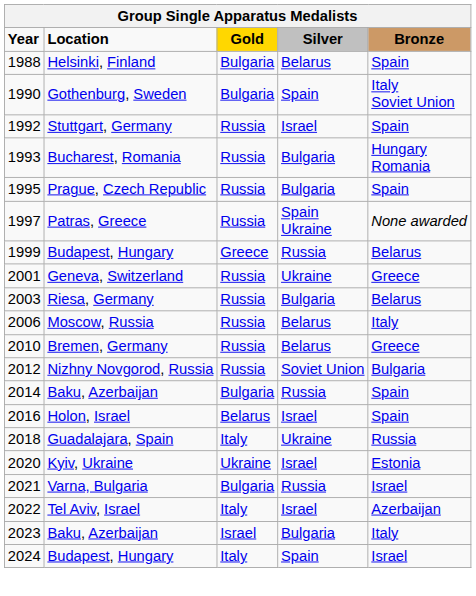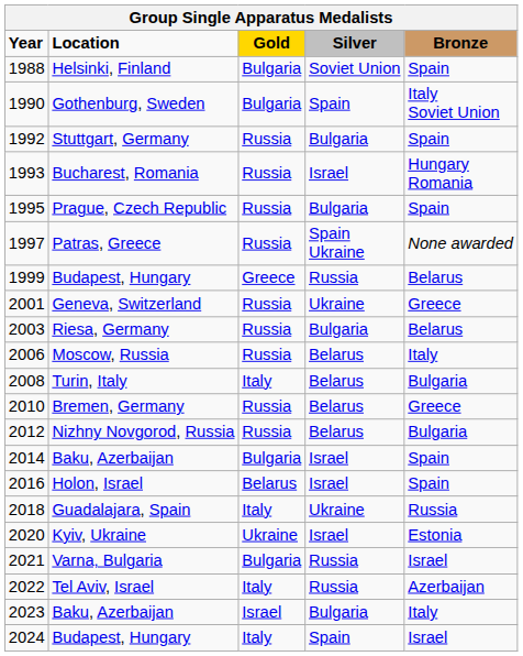 <table class="wikitable">
 <tr>
 <th colspan=5 align="center"><strong>Group Single Apparatus Medalists</strong></th>
 </tr>
 <tr>
 <td><strong>Year</strong></td>
 <td><strong>Location</strong></td>
 <td style="text-align:center;background-color:gold;"><strong>Gold</strong></td>
 <td style="text-align:center;background-color:silver;"><strong>Silver</strong></td>
 <td style="text-align:center;background-color:#CC9966;"><strong>Bronze</strong></td>
 </tr>
 <tr>
 <td>1988</td>
 <td> <a href='#'>Helsinki</a>, <a href='#'>Finland</a></td>
 <td> <a href='#'>Bulgaria</a></td>
-<td> <a href='#'>Belarus</a></td>
+<td> <a href='#'>Soviet Union</a></td>
 <td> <a href='#'>Spain</a></td>
 </tr>
 <tr>
 <td>1990</td>
 <td> <a href='#'>Gothenburg</a>, <a href='#'>Sweden</a></td>
 <td> <a href='#'>Bulgaria</a></td>
 <td> <a href='#'>Spain</a></td>
 <td> <a href='#'>Italy</a><br> <a href='#'>Soviet Union</a></td>
 </tr>
 <tr>
 <td>1992</td>
 <td> <a href='#'>Stuttgart</a>, <a href='#'>Germany</a></td>
 <td> <a href='#'>Russia</a></td>
-<td> <a href='#'>Israel</a></td>
+<td> <a href='#'>Bulgaria</a></td>
 <td> <a href='#'>Spain</a></td>
 </tr>
 <tr>
 <td>1993</td>
 <td> <a href='#'>Bucharest</a>, <a href='#'>Romania</a></td>
 <td> <a href='#'>Russia</a></td>
-<td> <a href='#'>Bulgaria</a></td>
+<td> <a href='#'>Israel</a></td>
 <td> <a href='#'>Hungary</a><br> <a href='#'>Romania</a></td>
 </tr>
 <tr>
 <td>1995</td>
 <td> <a href='#'>Prague</a>, <a href='#'>Czech Republic</a></td>
 <td> <a href='#'>Russia</a></td>
 <td> <a href='#'>Bulgaria</a></td>
 <td> <a href='#'>Spain</a></td>
 </tr>
 <tr>
 <td>1997</td>
 <td> <a href='#'>Patras</a>, <a href='#'>Greece</a></td>
 <td> <a href='#'>Russia</a></td>
 <td> <a href='#'>Spain</a><br> <a href='#'>Ukraine</a></td>
 <td><em>None awarded</em></td>
 </tr>
 <tr>
 <td>1999</td>
 <td> <a href='#'>Budapest</a>, <a href='#'>Hungary</a></td>
 <td> <a href='#'>Greece</a></td>
 <td> <a href='#'>Russia</a></td>
 <td> <a href='#'>Belarus</a></td>
 </tr>
 <tr>
 <td>2001</td>
 <td> <a href='#'>Geneva</a>, <a href='#'>Switzerland</a></td>
 <td> <a href='#'>Russia</a></td>
 <td> <a href='#'>Ukraine</a></td>
 <td> <a href='#'>Greece</a></td>
 </tr>
 <tr>
 <td>2003</td>
 <td> <a href='#'>Riesa</a>, <a href='#'>Germany</a></td>
 <td> <a href='#'>Russia</a></td>
 <td> <a href='#'>Bulgaria</a></td>
 <td> <a href='#'>Belarus</a></td>
 </tr>
 <tr>
 <td>2006</td>
 <td> <a href='#'>Moscow</a>, <a href='#'>Russia</a></td>
 <td> <a href='#'>Russia</a></td>
 <td> <a href='#'>Belarus</a></td>
 <td> <a href='#'>Italy</a></td>
 </tr>
 <tr>
+<td>2008</td>
+<td> <a href='#'>Turin</a>, <a href='#'>Italy</a></td>
+<td> <a href='#'>Italy</a></td>
+<td> <a href='#'>Belarus</a></td>
+<td> <a href='#'>Bulgaria</a></td>
+</tr>
+<tr>
 <td>2010</td>
 <td> <a href='#'>Bremen</a>, <a href='#'>Germany</a></td>
 <td> <a href='#'>Russia</a></td>
 <td> <a href='#'>Belarus</a></td>
 <td> <a href='#'>Greece</a></td>
 </tr>
 <tr>
 <td>2012</td>
 <td> <a href='#'>Nizhny Novgorod</a>, <a href='#'>Russia</a></td>
 <td> <a href='#'>Russia</a></td>
-<td> <a href='#'>Soviet Union</a></td>
+<td> <a href='#'>Belarus</a></td>
 <td> <a href='#'>Bulgaria</a></td>
 </tr>
 <tr>
 <td>2014</td>
 <td> <a href='#'>Baku</a>, <a href='#'>Azerbaijan</a></td>
 <td> <a href='#'>Bulgaria</a></td>
-<td> <a href='#'>Russia</a></td>
+<td> <a href='#'>Israel</a></td>
 <td> <a href='#'>Spain</a></td>
 </tr>
 <tr>
 <td>2016</td>
 <td> <a href='#'>Holon</a>, <a href='#'>Israel</a></td>
 <td> <a href='#'>Belarus</a></td>
 <td> <a href='#'>Israel</a></td>
 <td> <a href='#'>Spain</a></td>
 </tr>
 <tr>
 <td>2018</td>
 <td> <a href='#'>Guadalajara</a>, <a href='#'>Spain</a></td>
 <td> <a href='#'>Italy</a></td>
 <td> <a href='#'>Ukraine</a></td>
 <td> <a href='#'>Russia</a></td>
 </tr>
 <tr>
 <td>2020</td>
 <td> <a href='#'>Kyiv</a>, <a href='#'>Ukraine</a></td>
 <td> <a href='#'>Ukraine</a></td>
 <td> <a href='#'>Israel</a></td>
 <td> <a href='#'>Estonia</a></td>
 </tr>
 <tr>
 <td>2021</td>
 <td> <a href='#'>Varna, Bulgaria</a></td>
 <td> <a href='#'>Bulgaria</a></td>
 <td> <a href='#'>Russia</a></td>
 <td> <a href='#'>Israel</a></td>
 </tr>
 <tr>
 <td>2022</td>
 <td> <a href='#'>Tel Aviv</a>, <a href='#'>Israel</a></td>
 <td> <a href='#'>Italy</a></td>
-<td> <a href='#'>Israel</a></td>
+<td> <a href='#'>Russia</a></td>
 <td> <a href='#'>Azerbaijan</a></td>
 </tr>
 <tr>
 <td>2023</td>
 <td> <a href='#'>Baku</a>, <a href='#'>Azerbaijan</a></td>
 <td> <a href='#'>Israel</a></td>
 <td> <a href='#'>Bulgaria</a></td>
 <td> <a href='#'>Italy</a></td>
 </tr>
 <tr>
 <td>2024</td>
 <td> <a href='#'>Budapest</a>, <a href='#'>Hungary</a></td>
 <td> <a href='#'>Italy</a></td>
 <td> <a href='#'>Spain</a></td>
 <td> <a href='#'>Israel</a></td>
 </tr>
 </table>
